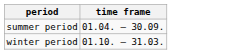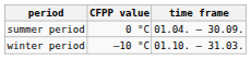 <table class="wikitable">
 <tr>
 <th>period</th>
+<th>CFPP value</th>
 <th>time frame</th>
 </tr>
 <tr>
 <td>summer period</td>
+<td align=right>0 °C</td>
 <td>01.04. – 30.09.</td>
 </tr>
 <tr>
 <td>winter period</td>
+<td align=right>–10 °C</td>
 <td>01.10. – 31.03.</td>
 </tr>
 </table>
